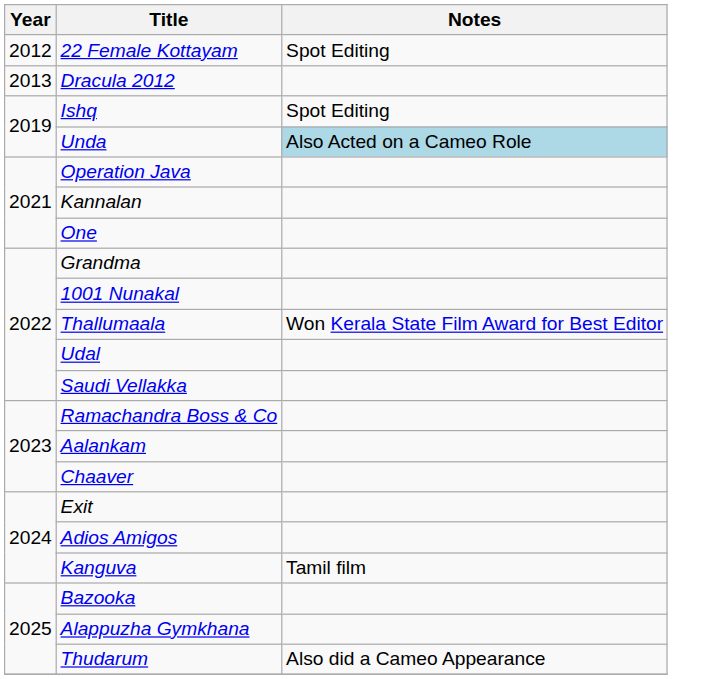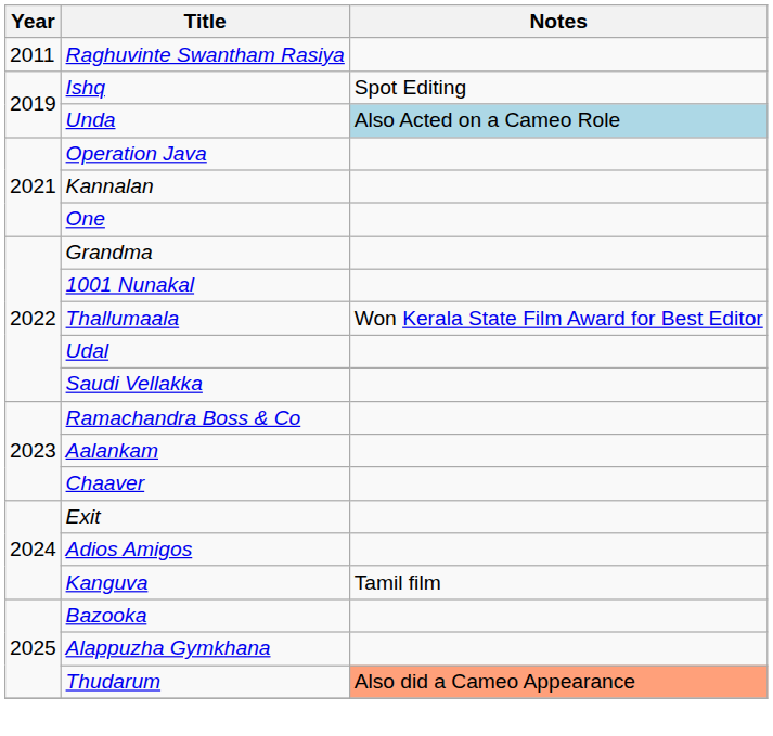 <table class="wikitable sortable">
 <tr>
 <th>Year</th>
 <th>Title</th>
 <th>Notes</th>
 </tr>
 <tr>
-<td>2012</td>
-<td><em><a href='#'>22 Female Kottayam</a></em></td>
-<td>Spot Editing</td>
-</tr>
-<tr>
-<td>2013</td>
-<td><em><a href='#'>Dracula 2012</a></em></td>
+<td>2011</td>
+<td><em><a href='#'>Raghuvinte Swantham Rasiya</a></em></td>
 <td></td>
 </tr>
 <tr>
 <td rowspan=2>2019</td>
 <td><em><a href='#'>Ishq</a></em></td>
 <td>Spot Editing</td>
 </tr>
 <tr>
 <td><em><a href='#'>Unda</a></em></td>
 <td style="background: lightblue;">Also Acted on a Cameo Role</td>
 </tr>
 <tr>
 <td rowspan=3>2021</td>
 <td><em><a href='#'>Operation Java</a></em></td>
 <td></td>
 </tr>
 <tr>
 <td><em>Kannalan</em></td>
 <td></td>
 </tr>
 <tr>
 <td><em><a href='#'>One</a></em></td>
 <td></td>
 </tr>
 <tr>
 <td rowspan=5>2022</td>
 <td><em>Grandma</em></td>
 <td></td>
 </tr>
 <tr>
 <td><em><a href='#'>1001 Nunakal</a></em></td>
 <td></td>
 </tr>
 <tr>
 <td><em><a href='#'>Thallumaala</a></em></td>
 <td>Won <a href='#'>Kerala State Film Award for Best Editor</a></td>
 </tr>
 <tr>
 <td><em><a href='#'>Udal</a></em></td>
 <td></td>
 </tr>
 <tr>
 <td><em><a href='#'>Saudi Vellakka</a></em></td>
 <td></td>
 </tr>
 <tr>
 <td rowspan=3>2023</td>
 <td><em><a href='#'>Ramachandra Boss & Co</a></em></td>
 <td></td>
 </tr>
 <tr>
 <td><em><a href='#'>Aalankam</a></em></td>
 <td></td>
 </tr>
 <tr>
 <td><em><a href='#'>Chaaver</a></em></td>
 <td></td>
 </tr>
 <tr>
 <td rowspan=3>2024</td>
 <td><em>Exit</em></td>
 <td></td>
 </tr>
 <tr>
 <td><em><a href='#'>Adios Amigos</a></em></td>
 <td></td>
 </tr>
 <tr>
 <td><em><a href='#'>Kanguva</a></em></td>
 <td>Tamil film</td>
 </tr>
 <tr>
 <td rowspan=3>2025</td>
 <td><em><a href='#'>Bazooka</a></em></td>
 <td></td>
 </tr>
 <tr>
 <td><em><a href='#'>Alappuzha Gymkhana</a></em></td>
 <td></td>
 </tr>
 <tr>
 <td><em><a href='#'>Thudarum</a></em></td>
-<td>Also did a Cameo Appearance</td>
+<td style="background: lightsalmon;">Also did a Cameo Appearance</td>
 </tr>
 <tr>
 </tr>
 </table>
